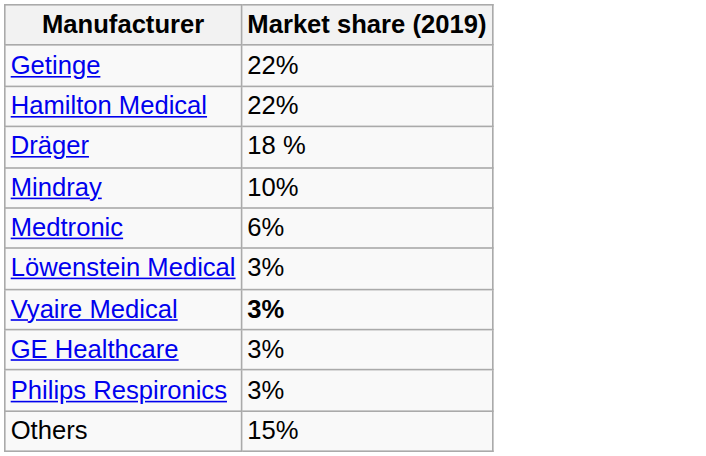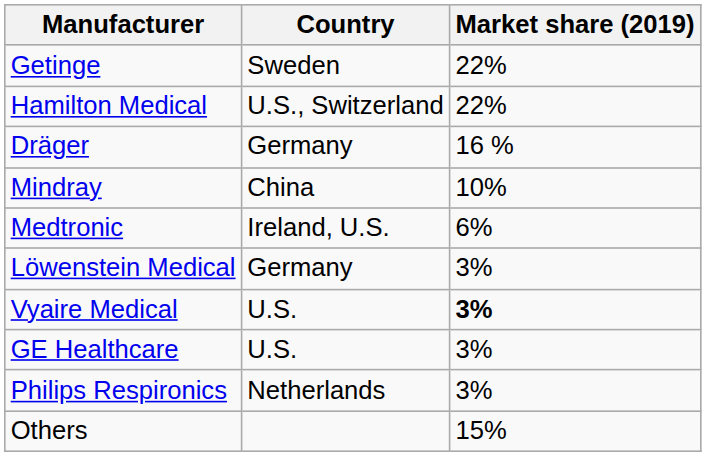 <table class="wikitable sortable">
 <tr>
 <th>Manufacturer</th>
+<th>Country</th>
 <th>Market share (2019)</th>
 </tr>
 <tr>
 <td><a href='#'>Getinge</a></td>
+<td>Sweden</td>
 <td>22%</td>
 </tr>
 <tr>
 <td><a href='#'>Hamilton Medical</a></td>
+<td>U.S., Switzerland</td>
 <td>22%</td>
 </tr>
 <tr>
 <td><a href='#'>Dräger</a></td>
-<td>18 %</td>
+<td>Germany</td>
+<td>16 %</td>
 </tr>
 <tr>
 <td><a href='#'>Mindray</a></td>
+<td>China</td>
 <td>10%</td>
 </tr>
 <tr>
 <td><a href='#'>Medtronic</a></td>
+<td>Ireland, U.S.</td>
 <td>6%</td>
 </tr>
 <tr>
 <td><a href='#'>Löwenstein Medical</a></td>
+<td>Germany</td>
 <td>3%</td>
 </tr>
 <tr>
 <td><a href='#'>Vyaire Medical</a></td>
+<td>U.S.</td>
 <td><strong>3%</strong></td>
 </tr>
 <tr>
 <td><a href='#'>GE Healthcare</a></td>
+<td>U.S.</td>
 <td>3%</td>
 </tr>
 <tr>
 <td><a href='#'>Philips Respironics</a></td>
+<td>Netherlands</td>
 <td>3%</td>
 </tr>
 <tr>
 <td>Others</td>
+<td></td>
 <td>15%</td>
 </tr>
 </table>
